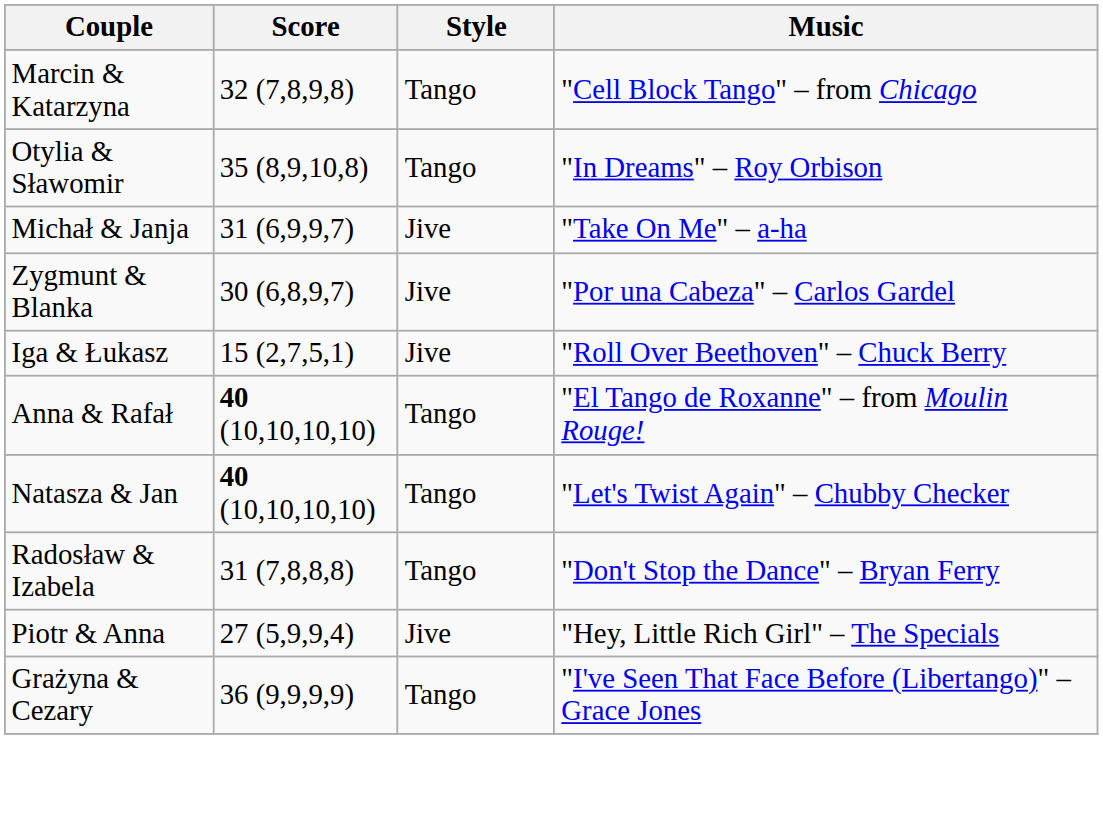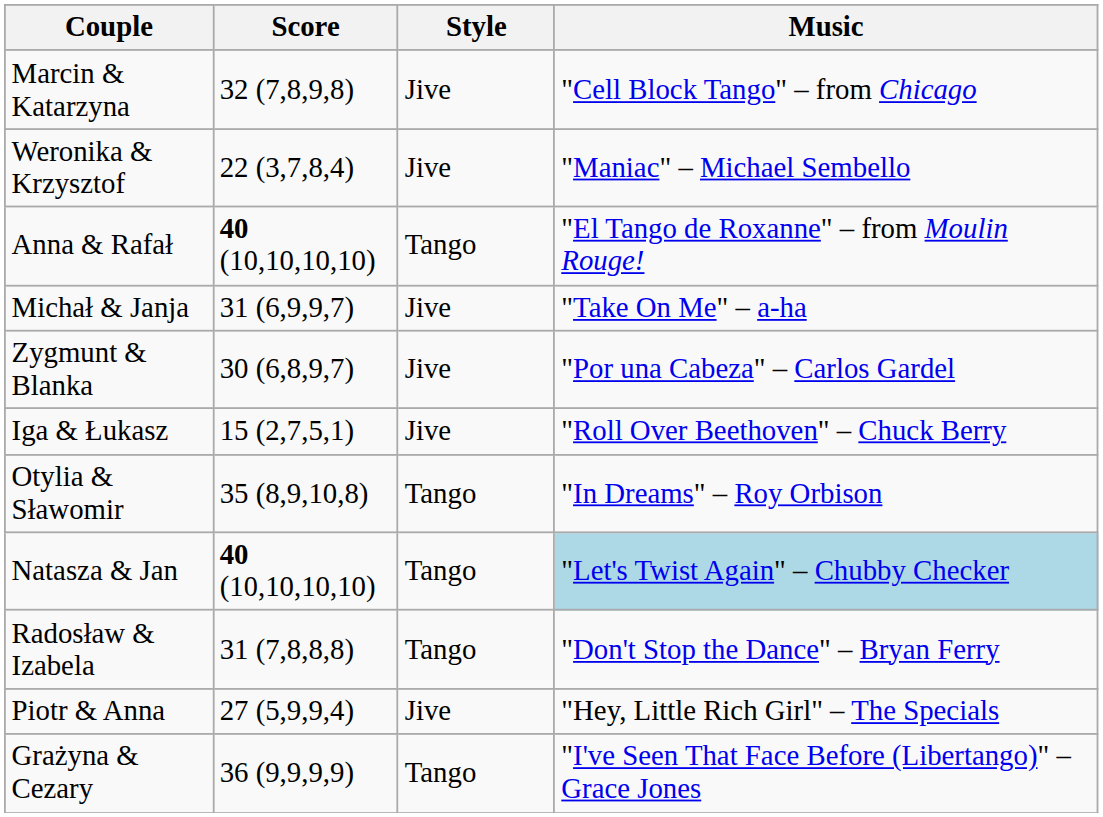 <table class="wikitable">
 <tr>
 <th style="width:130px;">Couple</th>
 <th style="width:100px;">Score</th>
 <th style="width:100px;">Style</th>
 <th style="width:400px;">Music</th>
 </tr>
 <tr>
 <td>Marcin & Katarzyna</td>
 <td>32 (7,8,9,8)</td>
-<td>Tango</td>
+<td>Jive</td>
 <td>"<a href='#'>Cell Block Tango</a>" – from <em><a href='#'>Chicago</a></em></td>
 </tr>
 <tr>
-<td>Otylia & Sławomir</td>
-<td>35 (8,9,10,8)</td>
+<td>Weronika & Krzysztof</td>
+<td>22 (3,7,8,4)</td>
+<td>Jive</td>
+<td>"<a href='#'>Maniac</a>" – <a href='#'>Michael Sembello</a></td>
+</tr>
+<tr>
+<td>Anna & Rafał</td>
+<td><strong>40</strong> (10,10,10,10)</td>
 <td>Tango</td>
-<td>"<a href='#'>In Dreams</a>" – <a href='#'>Roy Orbison</a></td>
+<td>"<a href='#'>El Tango de Roxanne</a>" – from <em><a href='#'>Moulin Rouge!</a></em></td>
 </tr>
 <tr>
 <td>Michał & Janja</td>
 <td>31 (6,9,9,7)</td>
 <td>Jive</td>
 <td>"<a href='#'>Take On Me</a>" – <a href='#'>a-ha</a></td>
 </tr>
 <tr>
 <td>Zygmunt & Blanka</td>
 <td>30 (6,8,9,7)</td>
 <td>Jive</td>
 <td>"<a href='#'>Por una Cabeza</a>" – <a href='#'>Carlos Gardel</a></td>
 </tr>
 <tr>
 <td>Iga & Łukasz</td>
 <td>15 (2,7,5,1)</td>
 <td>Jive</td>
 <td>"<a href='#'>Roll Over Beethoven</a>" – <a href='#'>Chuck Berry</a></td>
 </tr>
 <tr>
-<td>Anna & Rafał</td>
-<td><strong>40</strong> (10,10,10,10)</td>
+<td>Otylia & Sławomir</td>
+<td>35 (8,9,10,8)</td>
 <td>Tango</td>
-<td>"<a href='#'>El Tango de Roxanne</a>" – from <em><a href='#'>Moulin Rouge!</a></em></td>
+<td>"<a href='#'>In Dreams</a>" – <a href='#'>Roy Orbison</a></td>
 </tr>
 <tr>
 <td>Natasza & Jan</td>
 <td><strong>40</strong> (10,10,10,10)</td>
 <td>Tango</td>
-<td>"<a href='#'>Let's Twist Again</a>" – <a href='#'>Chubby Checker</a></td>
+<td style="background: lightblue;">"<a href='#'>Let's Twist Again</a>" – <a href='#'>Chubby Checker</a></td>
 </tr>
 <tr>
 <td>Radosław & Izabela</td>
 <td>31 (7,8,8,8)</td>
 <td>Tango</td>
 <td>"<a href='#'>Don't Stop the Dance</a>" – <a href='#'>Bryan Ferry</a></td>
 </tr>
 <tr>
 <td>Piotr & Anna</td>
 <td>27 (5,9,9,4)</td>
 <td>Jive</td>
 <td>"Hey, Little Rich Girl" – <a href='#'>The Specials</a></td>
 </tr>
 <tr>
 <td>Grażyna & Cezary</td>
 <td>36 (9,9,9,9)</td>
 <td>Tango</td>
 <td>"<a href='#'>I've Seen That Face Before (Libertango)</a>" – <a href='#'>Grace Jones</a></td>
 </tr>
 </table>
